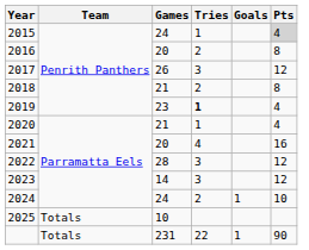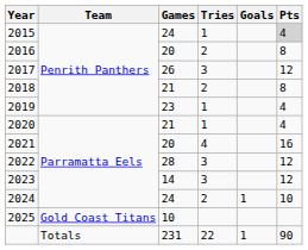 <table class="wikitable">
 <tr>
 <th>Year</th>
 <th>Team</th>
 <th>Games</th>
 <th>Tries</th>
 <th>Goals</th>
 <th>Pts</th>
 </tr>
 <tr>
 <td>2015</td>
 <td rowspan="5"> <a href='#'>Penrith Panthers</a></td>
 <td>24</td>
 <td>1</td>
 <td></td>
 <td style="background: lightgrey;">4</td>
 </tr>
 <tr>
 <td>2016</td>
 <td>20</td>
 <td>2</td>
 <td></td>
 <td>8</td>
 </tr>
 <tr>
 <td>2017</td>
 <td>26</td>
 <td>3</td>
 <td></td>
 <td>12</td>
 </tr>
 <tr>
 <td>2018</td>
 <td>21</td>
 <td>2</td>
 <td></td>
 <td>8</td>
 </tr>
 <tr>
 <td>2019</td>
 <td>23</td>
-<td><strong>1</strong></td>
+<td>1</td>
 <td></td>
 <td>4</td>
 </tr>
 <tr>
 <td>2020</td>
 <td rowspan="5"> <a href='#'>Parramatta Eels</a></td>
 <td>21</td>
 <td>1</td>
 <td></td>
 <td>4</td>
 </tr>
 <tr>
 <td>2021</td>
 <td>20</td>
 <td>4</td>
 <td></td>
 <td>16</td>
 </tr>
 <tr>
 <td>2022</td>
 <td>28</td>
 <td>3</td>
 <td></td>
 <td>12</td>
 </tr>
 <tr>
 <td>2023</td>
 <td>14</td>
 <td>3</td>
 <td></td>
 <td>12</td>
 </tr>
 <tr>
 <td>2024</td>
 <td>24</td>
 <td>2</td>
 <td>1</td>
 <td>10</td>
 </tr>
 <tr>
 <td>2025</td>
-<td>Totals</td>
+<td> <a href='#'>Gold Coast Titans</a></td>
 <td>10</td>
 <td></td>
 <td></td>
 <td></td>
 </tr>
 <tr>
 <td></td>
 <td>Totals</td>
 <td>231</td>
 <td>22</td>
 <td>1</td>
 <td>90</td>
 </tr>
 </table>
